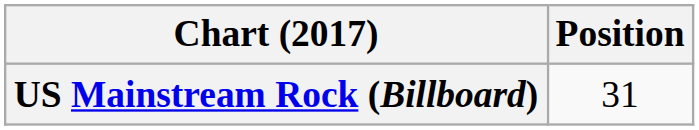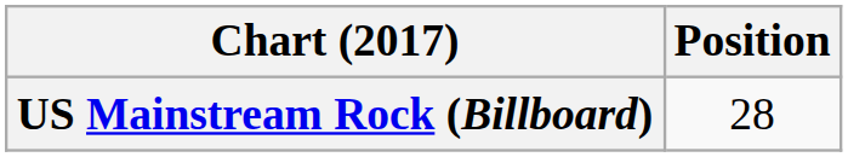 <table class="wikitable plainrowheaders" style="text-align:center">
 <tr>
 <th scope="col">Chart (2017)</th>
 <th scope="col">Position</th>
 </tr>
 <tr>
 <th scope="row">US <a href='#'>Mainstream Rock</a> (<em>Billboard</em>)</th>
-<td>31</td>
+<td>28</td>
 </tr>
 </table>
